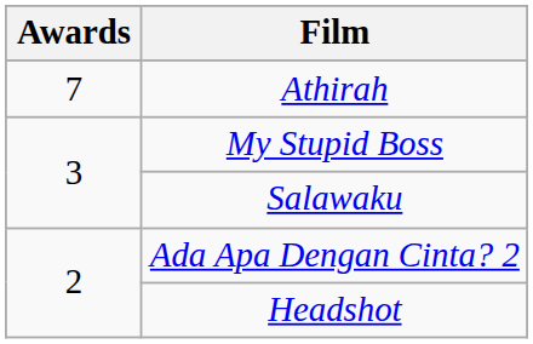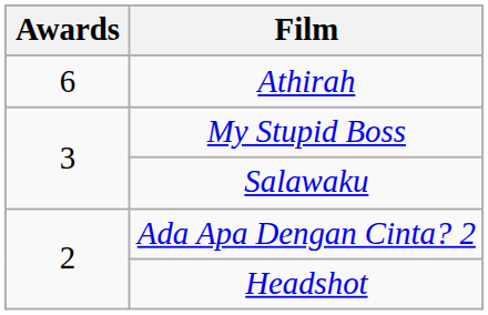 <table class="wikitable plainrowheaders" style="text-align:center;">
 <tr>
 <th scope="col" style="width:55px;">Awards</th>
 <th scope="col" style="text-align:center;">Film</th>
 </tr>
 <tr>
-<td>7</td>
+<td>6</td>
 <td><em><a href='#'>Athirah</a></em></td>
 </tr>
 <tr>
 <td rowspan="2">3</td>
 <td><em><a href='#'>My Stupid Boss</a></em></td>
 </tr>
 <tr>
 <td><em><a href='#'>Salawaku</a></em></td>
 </tr>
 <tr>
 <td rowspan="2">2</td>
 <td><em><a href='#'>Ada Apa Dengan Cinta? 2</a></em></td>
 </tr>
 <tr>
 <td><em><a href='#'>Headshot</a></em></td>
 </tr>
 </table>
